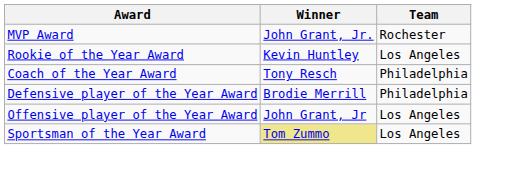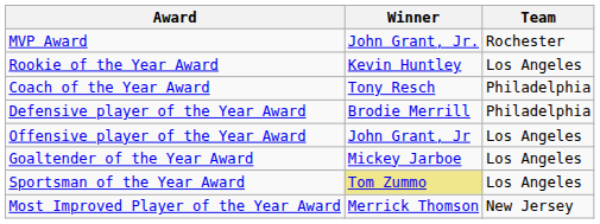 <table class="wikitable">
 <tr>
 <th>Award</th>
 <th>Winner</th>
 <th>Team</th>
 </tr>
 <tr>
 <td><a href='#'>MVP Award</a></td>
 <td><a href='#'>John Grant, Jr.</a></td>
 <td>Rochester</td>
 </tr>
 <tr>
 <td><a href='#'>Rookie of the Year Award</a></td>
 <td><a href='#'>Kevin Huntley</a></td>
 <td>Los Angeles</td>
 </tr>
 <tr>
 <td><a href='#'>Coach of the Year Award</a></td>
 <td><a href='#'>Tony Resch</a></td>
 <td>Philadelphia</td>
 </tr>
 <tr>
 <td><a href='#'>Defensive player of the Year Award</a></td>
 <td><a href='#'>Brodie Merrill</a></td>
 <td>Philadelphia</td>
 </tr>
 <tr>
 <td><a href='#'>Offensive player of the Year Award</a></td>
 <td><a href='#'>John Grant, Jr</a></td>
 <td>Los Angeles</td>
 </tr>
 <tr>
+<td><a href='#'>Goaltender of the Year Award</a></td>
+<td><a href='#'>Mickey Jarboe</a></td>
+<td>Los Angeles</td>
+</tr>
+<tr>
 <td><a href='#'>Sportsman of the Year Award</a></td>
 <td style="background: khaki;"><a href='#'>Tom Zummo</a></td>
 <td>Los Angeles</td>
 </tr>
+<tr>
+<td><a href='#'>Most Improved Player of the Year Award</a></td>
+<td><a href='#'>Merrick Thomson</a></td>
+<td>New Jersey</td>
+</tr>
 </table>
